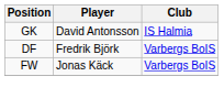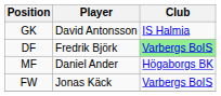 <table class="wikitable" style="text-align:center; float:left; margin-right:1em;">
 <tr>
 <th>Position</th>
 <th>Player</th>
 <th>Club</th>
 </tr>
 <tr>
 <td>GK</td>
 <td align="left"> David Antonsson</td>
 <td align="left"><a href='#'>IS Halmia</a></td>
 </tr>
 <tr>
 <td>DF</td>
 <td align="left"> Fredrik Björk</td>
-<td align="left"><a href='#'>Varbergs BoIS</a></td>
+<td align="left" style="background: lightgreen;"><a href='#'>Varbergs BoIS</a></td>
+</tr>
+<tr>
+<td>MF</td>
+<td align="left"> Daniel Ander</td>
+<td align="left"><a href='#'>Högaborgs BK</a></td>
 </tr>
 <tr>
 <td>FW</td>
 <td align="left"> Jonas Käck</td>
 <td align="left"><a href='#'>Varbergs BoIS</a></td>
 </tr>
 <tr>
 </tr>
 </table>
